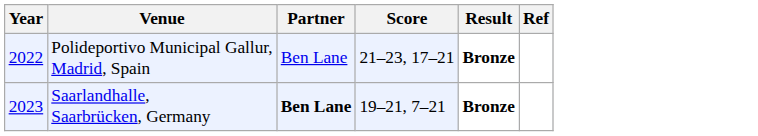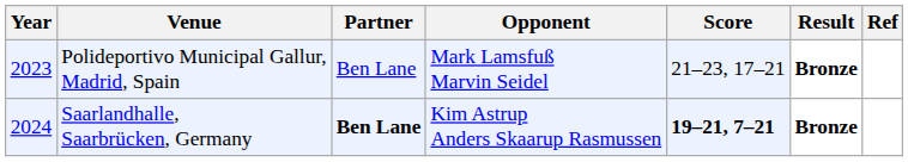 <table class="sortable wikitable" style="font-size: 90%;">
 <tr>
 <th>Year</th>
 <th>Venue</th>
 <th>Partner</th>
+<th>Opponent</th>
 <th>Score</th>
 <th>Result</th>
 <th>Ref</th>
 </tr>
 <tr style="background:#ECF2FF">
-<td align="center"><a href='#'>2022</a></td>
+<td align="center"><a href='#'>2023</a></td>
 <td align="left">Polideportivo Municipal Gallur,<br><a href='#'>Madrid</a>, Spain</td>
 <td align="left"> <a href='#'>Ben Lane</a></td>
+<td align="left"> <a href='#'>Mark Lamsfuß</a><br> <a href='#'>Marvin Seidel</a></td>
 <td align="left">21–23, 17–21</td>
 <td style="text-align:left; background:white"> <strong>Bronze</strong></td>
 <td style="text-align:center; background:white"></td>
 </tr>
 <tr style="background:#ECF2FF">
-<td align="center"><a href='#'>2023</a></td>
+<td align="center"><a href='#'>2024</a></td>
 <td align="left"><a href='#'>Saarlandhalle</a>,<br><a href='#'>Saarbrücken</a>, Germany</td>
 <td align="left"><strong> Ben Lane</strong></td>
-<td align="left">19–21, 7–21</td>
+<td align="left"> <a href='#'>Kim Astrup</a><br> <a href='#'>Anders Skaarup Rasmussen</a></td>
+<td align="left"><strong>19–21, 7–21</strong></td>
 <td style="text-align:left; background:white"> <strong>Bronze</strong></td>
 <td style="text-align:center; background:white"></td>
 </tr>
 </table>
